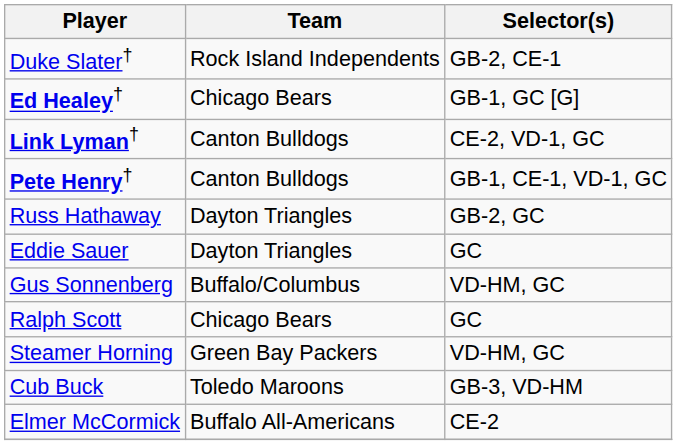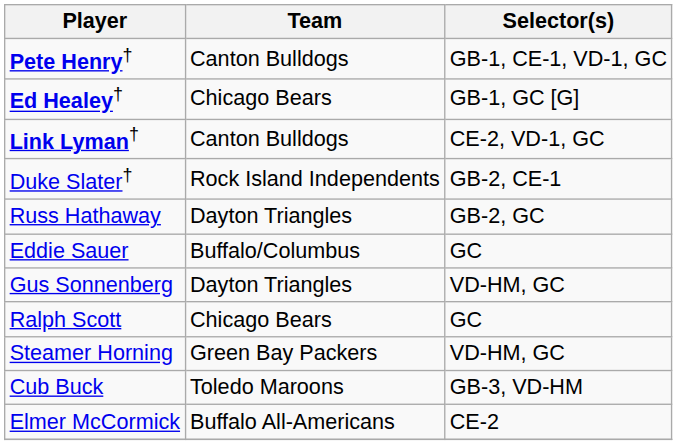 <table class="wikitable" style="text-align:left;">
 <tr>
 <th>Player</th>
 <th>Team</th>
 <th>Selector(s)</th>
 </tr>
 <tr>
-<td><a href='#'>Duke Slater</a><sup>†</sup></td>
-<td>Rock Island Independents</td>
-<td>GB-2, CE-1</td>
+<td><strong><a href='#'>Pete Henry</a></strong><sup>†</sup></td>
+<td>Canton Bulldogs</td>
+<td>GB-1, CE-1, VD-1, GC</td>
 </tr>
 <tr>
 <td><strong><a href='#'>Ed Healey</a></strong><sup>†</sup></td>
 <td>Chicago Bears</td>
 <td>GB-1, GC [G]</td>
 </tr>
 <tr>
 <td><strong><a href='#'>Link Lyman</a></strong><sup>†</sup></td>
 <td>Canton Bulldogs</td>
 <td>CE-2, VD-1, GC</td>
 </tr>
 <tr>
-<td><strong><a href='#'>Pete Henry</a></strong><sup>†</sup></td>
-<td>Canton Bulldogs</td>
-<td>GB-1, CE-1, VD-1, GC</td>
+<td><a href='#'>Duke Slater</a><sup>†</sup></td>
+<td>Rock Island Independents</td>
+<td>GB-2, CE-1</td>
 </tr>
 <tr>
 <td><a href='#'>Russ Hathaway</a></td>
 <td>Dayton Triangles</td>
 <td>GB-2, GC</td>
 </tr>
 <tr>
 <td><a href='#'>Eddie Sauer</a></td>
-<td>Dayton Triangles</td>
+<td>Buffalo/Columbus</td>
 <td>GC</td>
 </tr>
 <tr>
 <td><a href='#'>Gus Sonnenberg</a></td>
-<td>Buffalo/Columbus</td>
+<td>Dayton Triangles</td>
 <td>VD-HM, GC</td>
 </tr>
 <tr>
 <td><a href='#'>Ralph Scott</a></td>
 <td>Chicago Bears</td>
 <td>GC</td>
 </tr>
 <tr>
 <td><a href='#'>Steamer Horning</a></td>
 <td>Green Bay Packers</td>
 <td>VD-HM, GC</td>
 </tr>
 <tr>
 <td><a href='#'>Cub Buck</a></td>
 <td>Toledo Maroons</td>
 <td>GB-3, VD-HM</td>
 </tr>
 <tr>
 <td><a href='#'>Elmer McCormick</a></td>
 <td>Buffalo All-Americans</td>
 <td>CE-2</td>
 </tr>
 <tr>
 </tr>
 </table>
